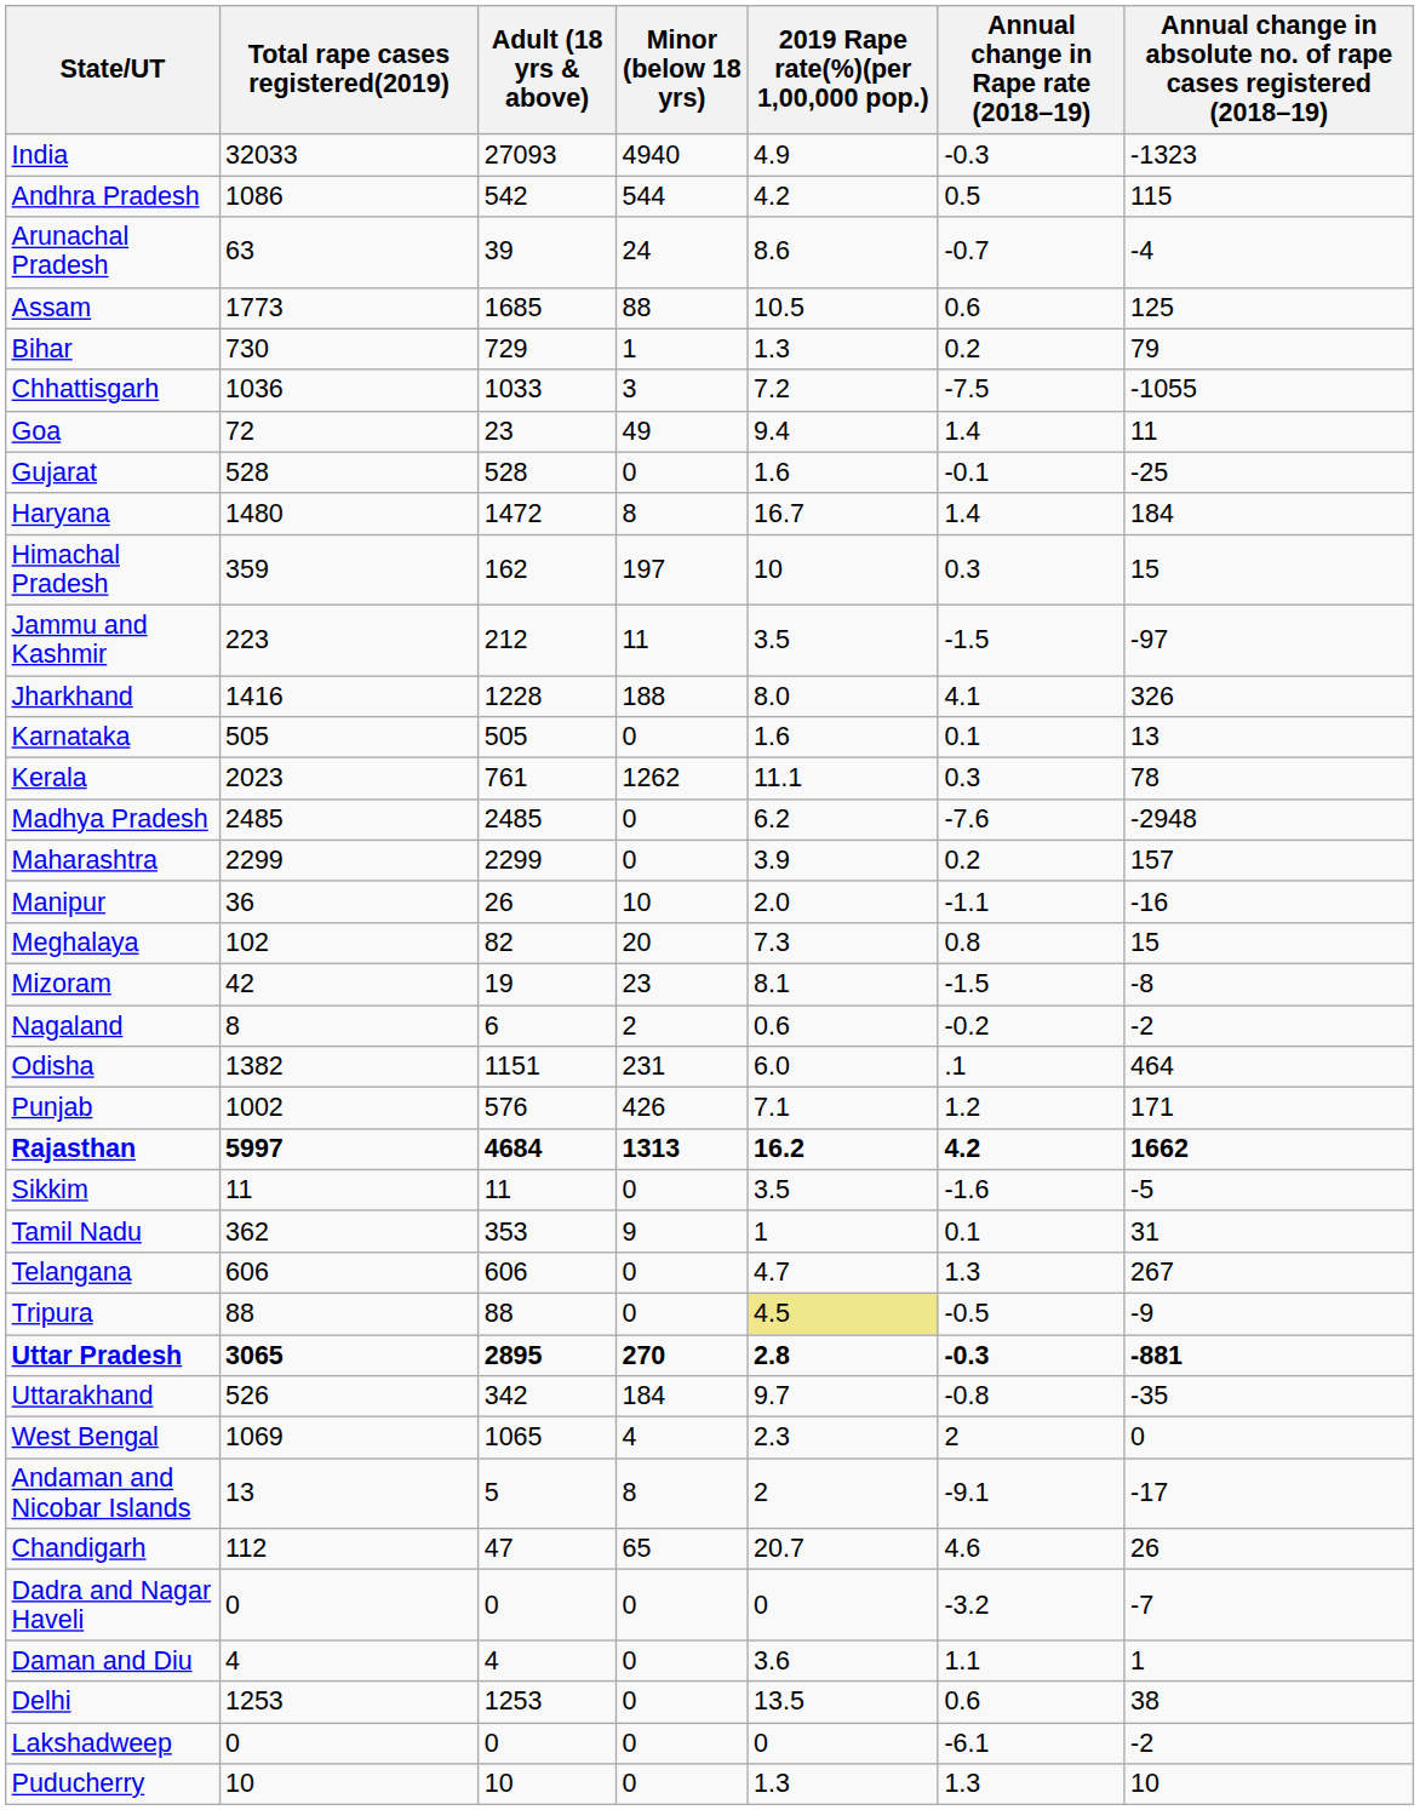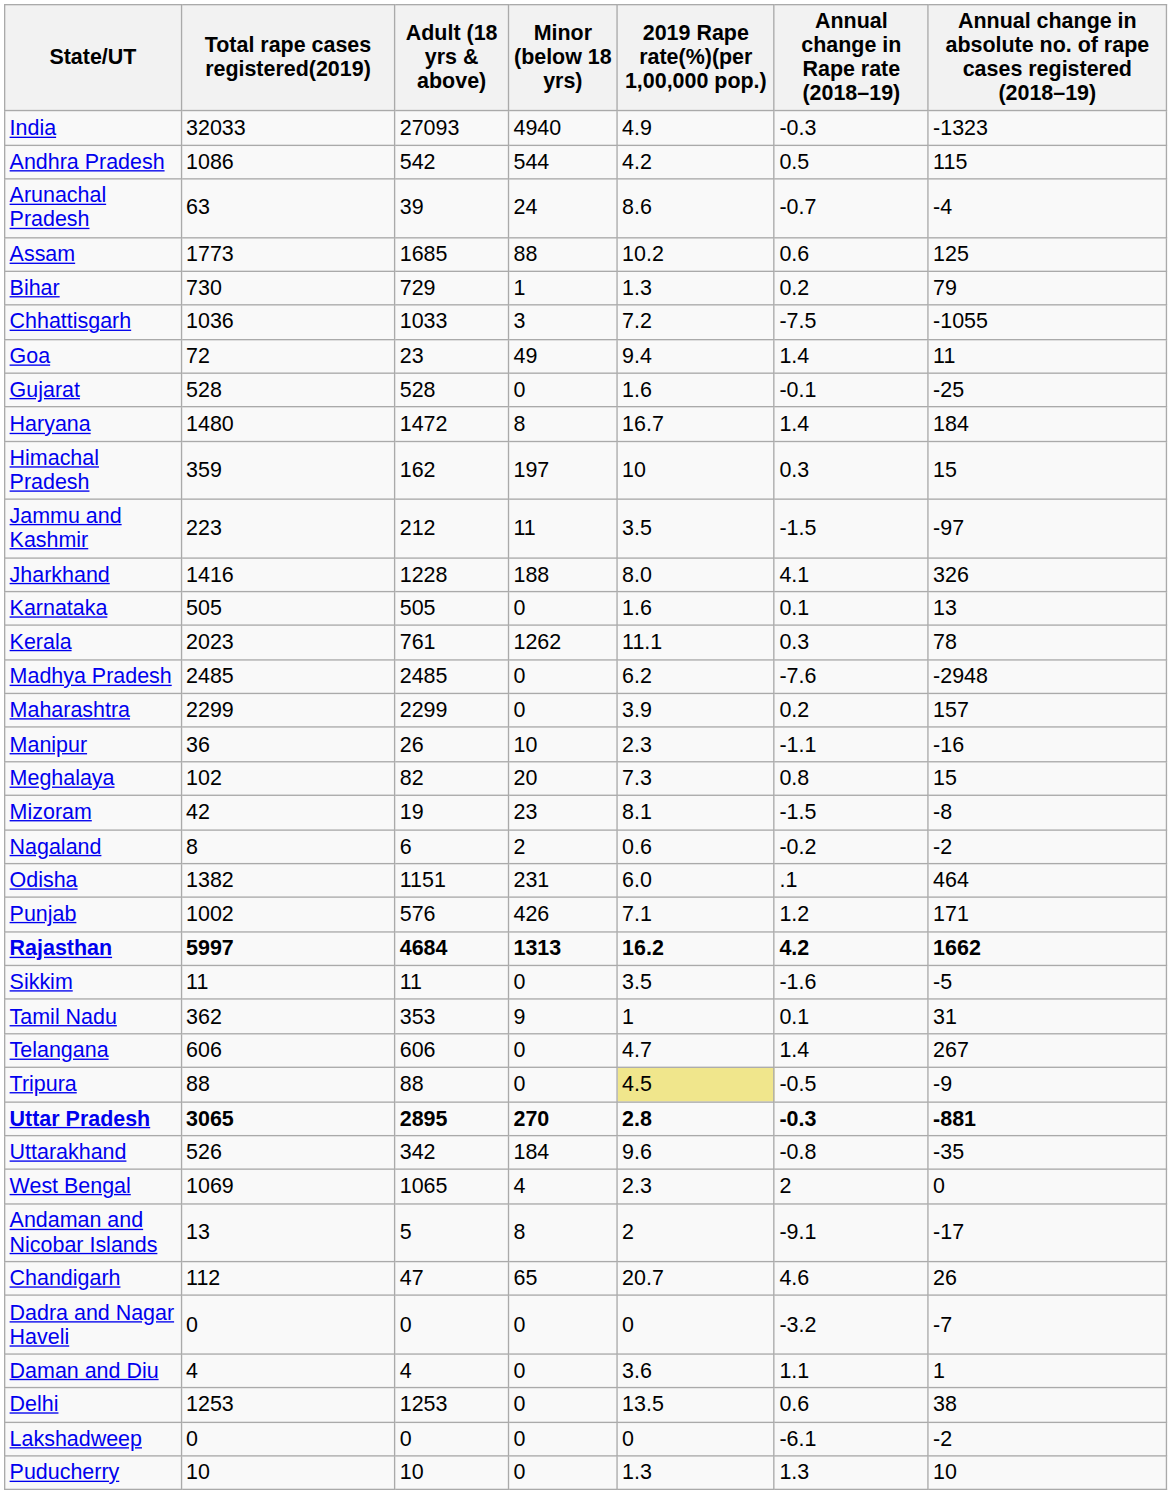 <table class="wikitable sortable mw-collapsible">
 <tr>
 <th>State/UT</th>
 <th>Total rape cases registered(2019)</th>
 <th>Adult (18 yrs & above)</th>
 <th>Minor (below 18 yrs)</th>
 <th>2019 Rape rate(%)(per 1,00,000 pop.)</th>
 <th>Annual change in Rape rate (2018–19)</th>
 <th>Annual change in absolute no. of rape cases registered (2018–19)</th>
 </tr>
 <tr>
 <td><a href='#'>India</a></td>
 <td>32033</td>
 <td>27093</td>
 <td>4940</td>
 <td>4.9</td>
 <td>-0.3</td>
 <td>-1323</td>
 </tr>
 <tr>
 <td><a href='#'>Andhra Pradesh</a></td>
 <td>1086</td>
 <td>542</td>
 <td>544</td>
 <td>4.2</td>
 <td>0.5</td>
 <td>115</td>
 </tr>
 <tr>
 <td><a href='#'>Arunachal Pradesh</a></td>
 <td>63</td>
 <td>39</td>
 <td>24</td>
 <td>8.6</td>
 <td>-0.7</td>
 <td>-4</td>
 </tr>
 <tr>
 <td><a href='#'>Assam</a></td>
 <td>1773</td>
 <td>1685</td>
 <td>88</td>
-<td>10.5</td>
+<td>10.2</td>
 <td>0.6</td>
 <td>125</td>
 </tr>
 <tr>
 <td><a href='#'>Bihar</a></td>
 <td>730</td>
 <td>729</td>
 <td>1</td>
 <td>1.3</td>
 <td>0.2</td>
 <td>79</td>
 </tr>
 <tr>
 <td><a href='#'>Chhattisgarh</a></td>
 <td>1036</td>
 <td>1033</td>
 <td>3</td>
 <td>7.2</td>
 <td>-7.5</td>
 <td>-1055</td>
 </tr>
 <tr>
 <td><a href='#'>Goa</a></td>
 <td>72</td>
 <td>23</td>
 <td>49</td>
 <td>9.4</td>
 <td>1.4</td>
 <td>11</td>
 </tr>
 <tr>
 <td><a href='#'>Gujarat</a></td>
 <td>528</td>
 <td>528</td>
 <td>0</td>
 <td>1.6</td>
 <td>-0.1</td>
 <td>-25</td>
 </tr>
 <tr>
 <td><a href='#'>Haryana</a></td>
 <td>1480</td>
 <td>1472</td>
 <td>8</td>
 <td>16.7</td>
 <td>1.4</td>
 <td>184</td>
 </tr>
 <tr>
 <td><a href='#'>Himachal Pradesh</a></td>
 <td>359</td>
 <td>162</td>
 <td>197</td>
 <td>10</td>
 <td>0.3</td>
 <td>15</td>
 </tr>
 <tr>
 <td><a href='#'>Jammu and Kashmir</a></td>
 <td>223</td>
 <td>212</td>
 <td>11</td>
 <td>3.5</td>
 <td>-1.5</td>
 <td>-97</td>
 </tr>
 <tr>
 <td><a href='#'>Jharkhand</a></td>
 <td>1416</td>
 <td>1228</td>
 <td>188</td>
 <td>8.0</td>
 <td>4.1</td>
 <td>326</td>
 </tr>
 <tr>
 <td><a href='#'>Karnataka</a></td>
 <td>505</td>
 <td>505</td>
 <td>0</td>
 <td>1.6</td>
 <td>0.1</td>
 <td>13</td>
 </tr>
 <tr>
 <td><a href='#'>Kerala</a></td>
 <td>2023</td>
 <td>761</td>
 <td>1262</td>
 <td>11.1</td>
 <td>0.3</td>
 <td>78</td>
 </tr>
 <tr>
 <td><a href='#'>Madhya Pradesh</a></td>
 <td>2485</td>
 <td>2485</td>
 <td>0</td>
 <td>6.2</td>
 <td>-7.6</td>
 <td>-2948</td>
 </tr>
 <tr>
 <td><a href='#'>Maharashtra</a></td>
 <td>2299</td>
 <td>2299</td>
 <td>0</td>
 <td>3.9</td>
 <td>0.2</td>
 <td>157</td>
 </tr>
 <tr>
 <td><a href='#'>Manipur</a></td>
 <td>36</td>
 <td>26</td>
 <td>10</td>
-<td>2.0</td>
+<td>2.3</td>
 <td>-1.1</td>
 <td>-16</td>
 </tr>
 <tr>
 <td><a href='#'>Meghalaya</a></td>
 <td>102</td>
 <td>82</td>
 <td>20</td>
 <td>7.3</td>
 <td>0.8</td>
 <td>15</td>
 </tr>
 <tr>
 <td><a href='#'>Mizoram</a></td>
 <td>42</td>
 <td>19</td>
 <td>23</td>
 <td>8.1</td>
 <td>-1.5</td>
 <td>-8</td>
 </tr>
 <tr>
 <td><a href='#'>Nagaland</a></td>
 <td>8</td>
 <td>6</td>
 <td>2</td>
 <td>0.6</td>
 <td>-0.2</td>
 <td>-2</td>
 </tr>
 <tr>
 <td><a href='#'>Odisha</a></td>
 <td>1382</td>
 <td>1151</td>
 <td>231</td>
 <td>6.0</td>
 <td>.1</td>
 <td>464</td>
 </tr>
 <tr>
 <td><a href='#'>Punjab</a></td>
 <td>1002</td>
 <td>576</td>
 <td>426</td>
 <td>7.1</td>
 <td>1.2</td>
 <td>171</td>
 </tr>
 <tr>
 <td><strong><a href='#'>Rajasthan</a></strong></td>
 <td><strong>5997</strong></td>
 <td><strong>4684</strong></td>
 <td><strong>1313</strong></td>
 <td><strong>16.2</strong></td>
 <td><strong>4.2</strong></td>
 <td><strong>1662</strong></td>
 </tr>
 <tr>
 <td><a href='#'>Sikkim</a></td>
 <td>11</td>
 <td>11</td>
 <td>0</td>
 <td>3.5</td>
 <td>-1.6</td>
 <td>-5</td>
 </tr>
 <tr>
 <td><a href='#'>Tamil Nadu</a></td>
 <td>362</td>
 <td>353</td>
 <td>9</td>
 <td>1</td>
 <td>0.1</td>
 <td>31</td>
 </tr>
 <tr>
 <td><a href='#'>Telangana</a></td>
 <td>606</td>
 <td>606</td>
 <td>0</td>
 <td>4.7</td>
-<td>1.3</td>
+<td>1.4</td>
 <td>267</td>
 </tr>
 <tr>
 <td><a href='#'>Tripura</a></td>
 <td>88</td>
 <td>88</td>
 <td>0</td>
 <td style="background: khaki;">4.5</td>
 <td>-0.5</td>
 <td>-9</td>
 </tr>
 <tr>
 <td><strong><a href='#'>Uttar Pradesh</a></strong></td>
 <td><strong>3065</strong></td>
 <td><strong>2895</strong></td>
 <td><strong>270</strong></td>
 <td><strong>2.8</strong></td>
 <td><strong>-0.3</strong></td>
 <td><strong> -881</strong></td>
 </tr>
 <tr>
 <td><a href='#'>Uttarakhand</a></td>
 <td>526</td>
 <td>342</td>
 <td>184</td>
-<td>9.7</td>
+<td>9.6</td>
 <td>-0.8</td>
 <td>-35</td>
 </tr>
 <tr>
 <td><a href='#'>West Bengal</a></td>
 <td>1069</td>
 <td>1065</td>
 <td>4</td>
 <td>2.3</td>
 <td>2</td>
 <td>0</td>
 </tr>
 <tr>
 <td><a href='#'>Andaman and Nicobar Islands</a></td>
 <td>13</td>
 <td>5</td>
 <td>8</td>
 <td>2</td>
 <td>-9.1</td>
 <td>-17</td>
 </tr>
 <tr>
 <td><a href='#'>Chandigarh</a></td>
 <td>112</td>
 <td>47</td>
 <td>65</td>
 <td>20.7</td>
 <td>4.6</td>
 <td>26</td>
 </tr>
 <tr>
 <td><a href='#'>Dadra and Nagar Haveli</a></td>
 <td>0</td>
 <td>0</td>
 <td>0</td>
 <td>0</td>
 <td>-3.2</td>
 <td>-7</td>
 </tr>
 <tr>
 <td><a href='#'>Daman and Diu</a></td>
 <td>4</td>
 <td>4</td>
 <td>0</td>
 <td>3.6</td>
 <td>1.1</td>
 <td>1</td>
 </tr>
 <tr>
 <td><a href='#'>Delhi</a></td>
 <td>1253</td>
 <td>1253</td>
 <td>0</td>
 <td>13.5</td>
 <td>0.6</td>
 <td>38</td>
 </tr>
 <tr>
 <td><a href='#'>Lakshadweep</a></td>
 <td>0</td>
 <td>0</td>
 <td>0</td>
 <td>0</td>
 <td>-6.1</td>
 <td>-2</td>
 </tr>
 <tr>
 <td><a href='#'>Puducherry</a></td>
 <td>10</td>
 <td>10</td>
 <td>0</td>
 <td>1.3</td>
 <td>1.3</td>
 <td>10</td>
 </tr>
 </table>
